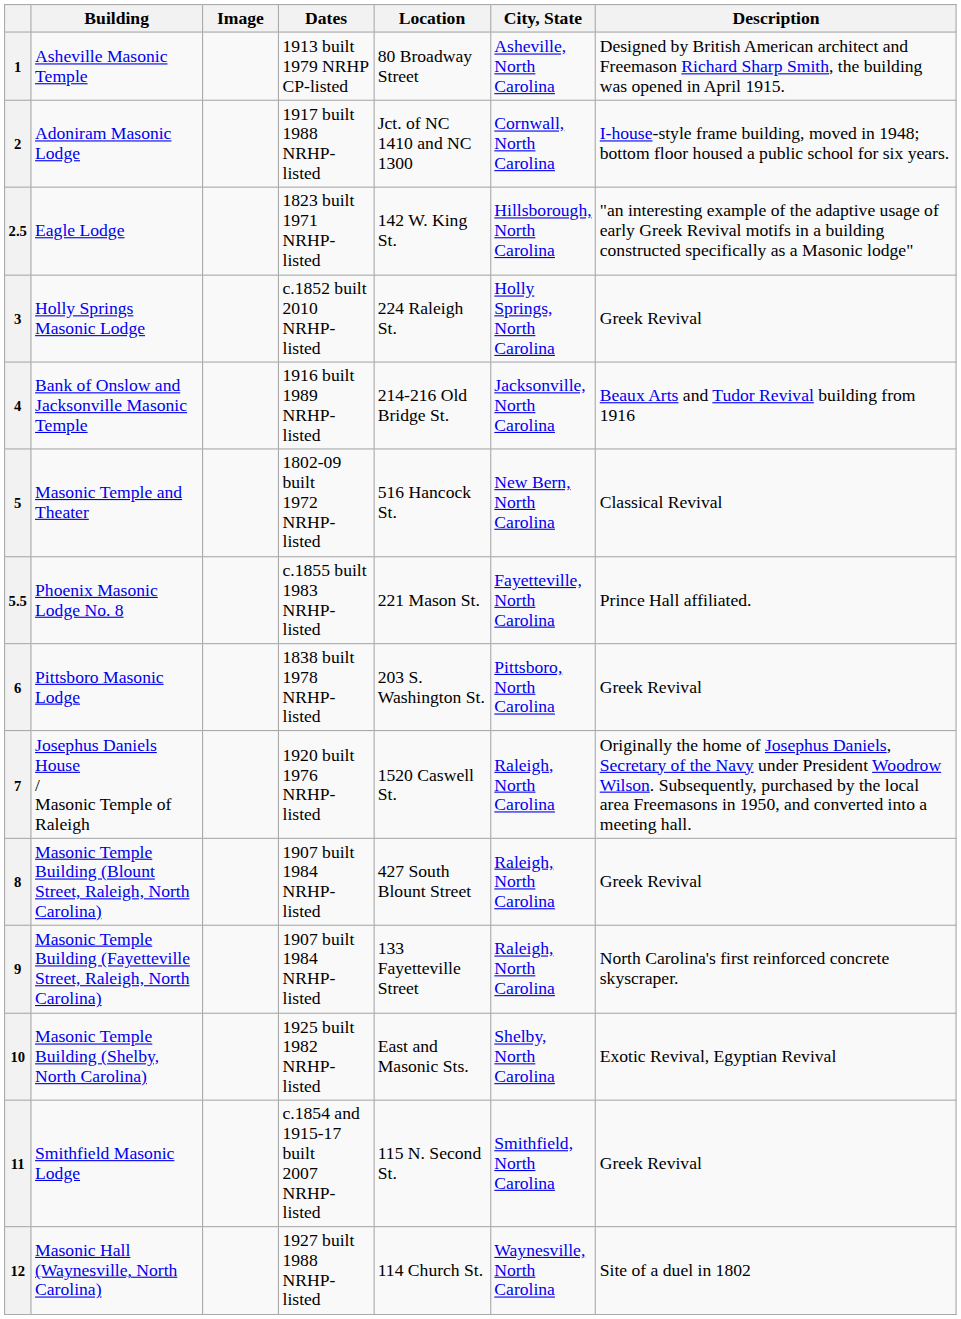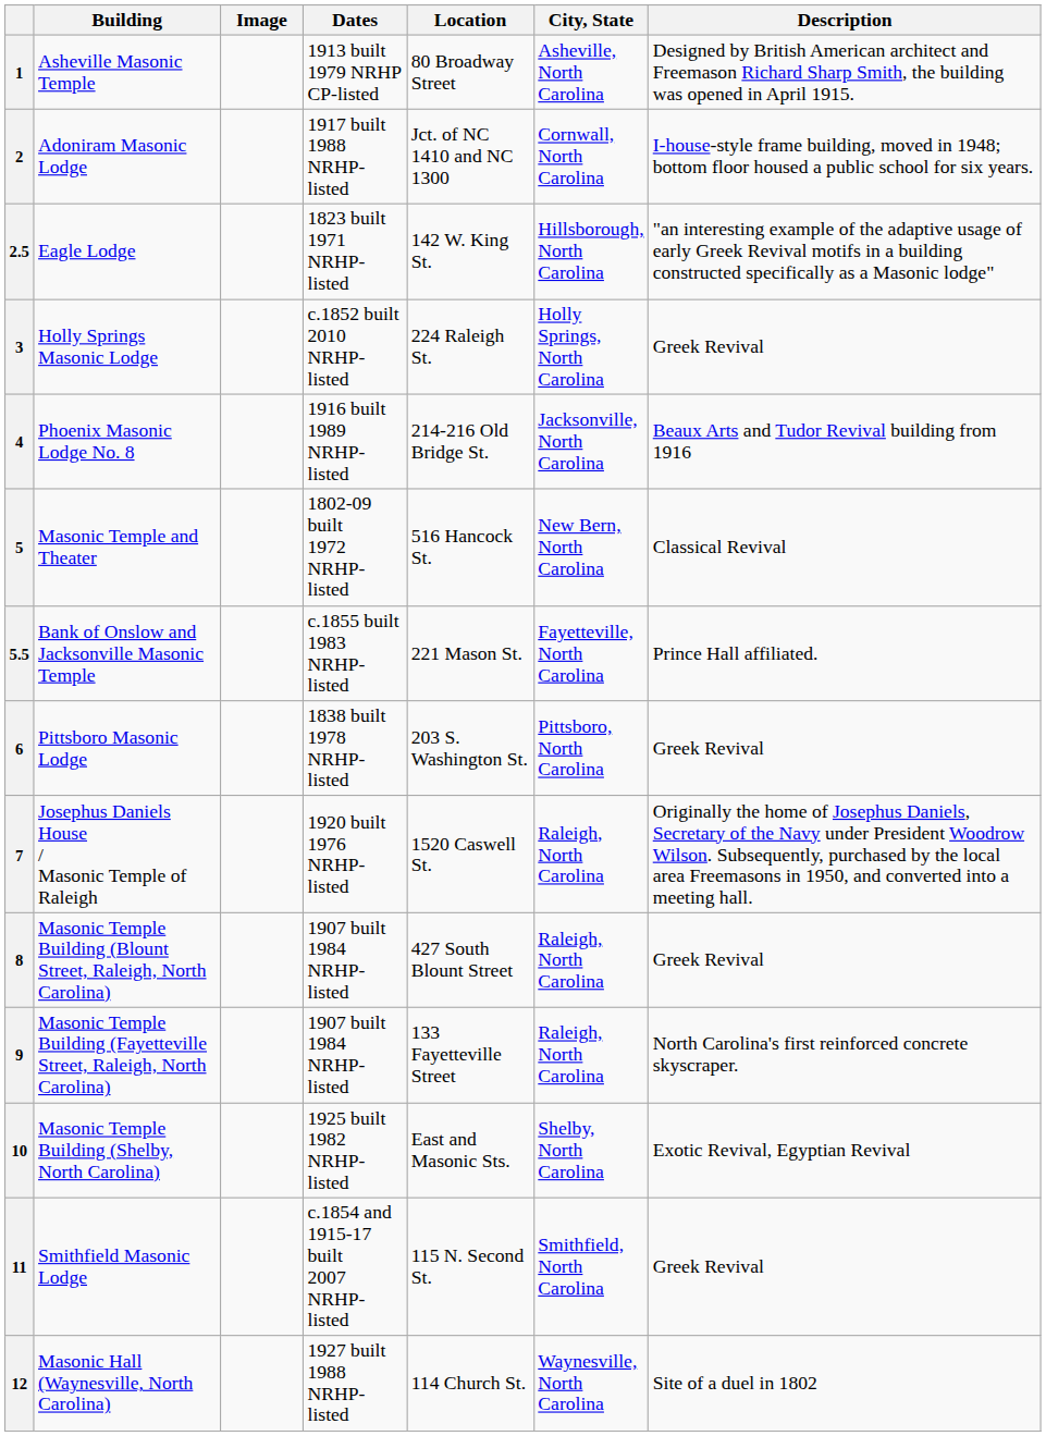 <table class="wikitable sortable" style="width:98%">
 <tr>
 <th></th>
 <th width = 18%><strong>Building</strong></th>
 <th width = 8% class="unsortable"><strong>Image</strong></th>
 <th width = 10%><strong>Dates</strong></th>
 <th><strong>Location</strong></th>
 <th width = 8%><strong>City, State</strong></th>
 <th class="unsortable"><strong>Description</strong></th>
 </tr>
 <tr ->
 <th><small>1</small></th>
 <td><a href='#'>Asheville Masonic Temple</a></td>
 <td></td>
 <td>1913 built<br>1979 NRHP CP-listed</td>
 <td>80 Broadway Street<br><small></small></td>
 <td><a href='#'>Asheville, North Carolina</a></td>
 <td>Designed by British American architect and Freemason <a href='#'>Richard Sharp Smith</a>, the building was opened in April 1915.</td>
 </tr>
 <tr ->
 <th><small>2</small></th>
 <td><a href='#'>Adoniram Masonic Lodge</a></td>
 <td></td>
 <td>1917 built<br>1988 NRHP-listed</td>
 <td>Jct. of NC 1410 and NC 1300<br><small></small></td>
 <td><a href='#'>Cornwall, North Carolina</a></td>
 <td><a href='#'>I-house</a>-style frame building, moved in 1948;  bottom floor housed a public school for six years.</td>
 </tr>
 <tr ->
 <th><small>2.5</small></th>
 <td><a href='#'>Eagle Lodge</a></td>
 <td></td>
 <td>1823 built<br>1971 NRHP-listed</td>
 <td>142 W. King St.<br><small></small></td>
 <td><a href='#'>Hillsborough, North Carolina</a></td>
 <td>"an interesting example of the adaptive usage of early Greek Revival motifs in a building constructed specifically as a Masonic lodge"</td>
 </tr>
 <tr ->
 <th><small>3</small></th>
 <td><a href='#'>Holly Springs Masonic Lodge</a></td>
 <td></td>
 <td>c.1852 built<br>2010 NRHP-listed</td>
 <td>224 Raleigh St.<br><small></small></td>
 <td><a href='#'>Holly Springs, North Carolina</a></td>
 <td>Greek Revival</td>
 </tr>
 <tr ->
 <th><small>4</small></th>
-<td><a href='#'>Bank of Onslow and Jacksonville Masonic Temple</a></td>
+<td><a href='#'>Phoenix Masonic Lodge No. 8</a></td>
 <td></td>
 <td>1916 built<br>1989 NRHP-listed</td>
 <td>214-216 Old Bridge St.<br><small></small></td>
 <td><a href='#'>Jacksonville, North Carolina</a></td>
 <td><a href='#'>Beaux Arts</a> and <a href='#'>Tudor Revival</a> building from 1916</td>
 </tr>
 <tr ->
 <th><small>5</small></th>
 <td><a href='#'>Masonic Temple and Theater</a></td>
 <td></td>
 <td>1802-09 built<br>1972 NRHP-listed</td>
 <td>516 Hancock St.<br><small></small></td>
 <td><a href='#'>New Bern, North Carolina</a></td>
 <td>Classical Revival</td>
 </tr>
 <tr ->
 <th><small>5.5</small></th>
-<td><a href='#'>Phoenix Masonic Lodge No. 8</a></td>
+<td><a href='#'>Bank of Onslow and Jacksonville Masonic Temple</a></td>
 <td></td>
 <td>c.1855 built<br>1983 NRHP-listed</td>
 <td>221 Mason St.<br><small></small></td>
 <td><a href='#'>Fayetteville, North Carolina</a></td>
 <td>Prince Hall affiliated.</td>
 </tr>
 <tr ->
 <th><small>6</small></th>
 <td><a href='#'>Pittsboro Masonic Lodge</a></td>
 <td></td>
 <td>1838 built<br>1978 NRHP-listed</td>
 <td>203 S. Washington St.<br><small></small></td>
 <td><a href='#'>Pittsboro, North Carolina</a></td>
 <td>Greek Revival</td>
 </tr>
 <tr ->
 <th><small>7</small></th>
 <td><a href='#'>Josephus Daniels House</a><br>/<br>Masonic Temple of Raleigh</td>
 <td></td>
 <td>1920 built<br>1976 NRHP-listed</td>
 <td>1520 Caswell St.<br><small></small></td>
 <td><a href='#'>Raleigh, North Carolina</a></td>
 <td>Originally the home of <a href='#'>Josephus Daniels</a>, <a href='#'>Secretary of the Navy</a> under President <a href='#'>Woodrow Wilson</a>. Subsequently, purchased by the local area Freemasons in 1950, and converted into a meeting hall.</td>
 </tr>
 <tr ->
 <th><small>8</small></th>
 <td><a href='#'>Masonic Temple Building (Blount Street, Raleigh, North Carolina)</a></td>
 <td></td>
 <td>1907 built<br>1984 NRHP-listed</td>
 <td>427 South Blount Street<br><small></small></td>
 <td><a href='#'>Raleigh, North Carolina</a></td>
 <td>Greek Revival</td>
 </tr>
 <tr ->
 <th><small>9</small></th>
 <td><a href='#'>Masonic Temple Building (Fayetteville Street, Raleigh, North Carolina)</a></td>
 <td></td>
 <td>1907 built<br>1984 NRHP-listed</td>
 <td>133 Fayetteville Street<br><small></small></td>
 <td><a href='#'>Raleigh, North Carolina</a></td>
 <td>North Carolina's first reinforced concrete skyscraper.</td>
 </tr>
 <tr ->
 <th><small>10</small></th>
 <td><a href='#'>Masonic Temple Building (Shelby, North Carolina)</a></td>
 <td></td>
 <td>1925 built<br>1982 NRHP-listed</td>
 <td>East and Masonic Sts.<br><small></small></td>
 <td><a href='#'>Shelby, North Carolina</a></td>
 <td>Exotic Revival, Egyptian Revival</td>
 </tr>
 <tr ->
 <th><small>11</small></th>
 <td><a href='#'>Smithfield Masonic Lodge</a></td>
 <td></td>
 <td>c.1854 and 1915-17 built<br>2007 NRHP-listed</td>
 <td>115 N. Second St.<br><small></small></td>
 <td><a href='#'>Smithfield, North Carolina</a></td>
 <td>Greek Revival</td>
 </tr>
 <tr ->
 <th><small>12</small></th>
 <td><a href='#'>Masonic Hall (Waynesville, North Carolina)</a></td>
 <td></td>
 <td>1927 built<br>1988 NRHP-listed</td>
 <td>114 Church St.<br><small></small></td>
 <td><a href='#'>Waynesville, North Carolina</a></td>
 <td>Site of a duel in 1802</td>
 </tr>
 <tr ->
 </tr>
 </table>
